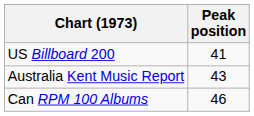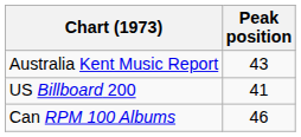 <table class="wikitable">
 <tr>
 <th>Chart (1973)</th>
 <th>Peak<br>position</th>
 </tr>
 <tr>
+<td>Australia  <a href='#'>Kent Music Report</a></td>
+<td align="center">43</td>
+</tr>
+<tr>
 <td>US <a href='#'><em>Billboard</em> 200</a></td>
 <td align="center">41</td>
-</tr>
-<tr>
-<td>Australia  <a href='#'>Kent Music Report</a></td>
-<td align="center">43</td>
 </tr>
 <tr>
 <td>Can <a href='#'><em>RPM 100 Albums</em></a></td>
 <td align="center">46</td>
 </tr>
 </table>
